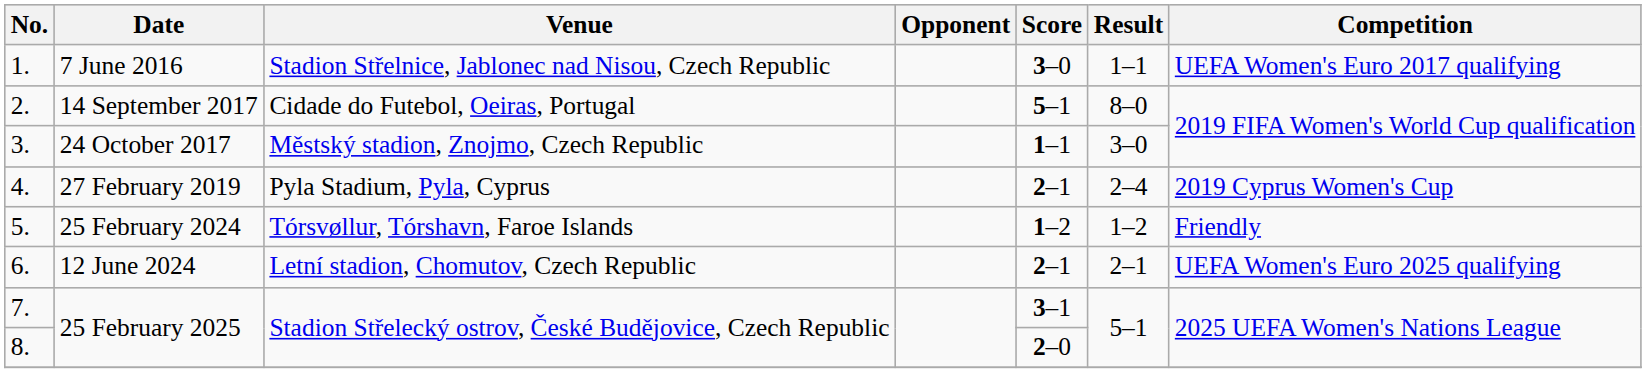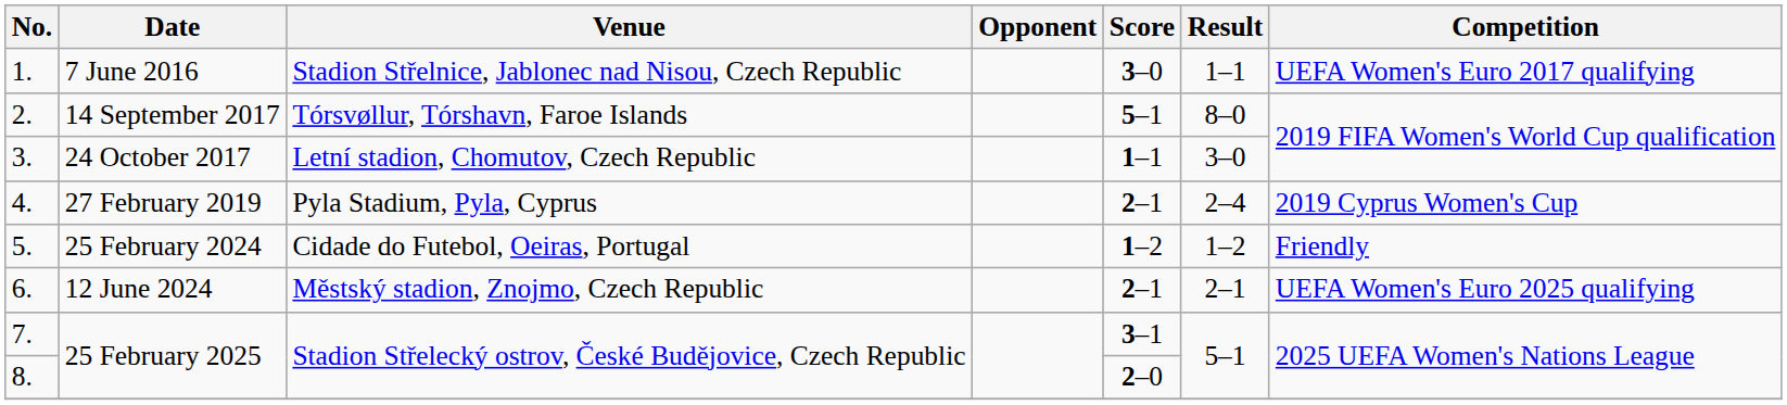 <table class="wikitable">
 <tr>
 <th>No.</th>
 <th>Date</th>
 <th>Venue</th>
 <th>Opponent</th>
 <th>Score</th>
 <th>Result</th>
 <th>Competition</th>
 </tr>
 <tr>
 <td>1.</td>
 <td>7 June 2016</td>
 <td><a href='#'>Stadion Střelnice</a>, <a href='#'>Jablonec nad Nisou</a>, Czech Republic</td>
 <td></td>
 <td align=center><strong>3</strong>–0</td>
 <td align=center>1–1</td>
 <td><a href='#'>UEFA Women's Euro 2017 qualifying</a></td>
 </tr>
 <tr>
 <td>2.</td>
 <td>14 September 2017</td>
-<td>Cidade do Futebol, <a href='#'>Oeiras</a>, Portugal</td>
+<td><a href='#'>Tórsvøllur</a>, <a href='#'>Tórshavn</a>, Faroe Islands</td>
 <td></td>
 <td align=center><strong>5</strong>–1</td>
 <td align=center>8–0</td>
 <td rowspan=2><a href='#'>2019 FIFA Women's World Cup qualification</a></td>
 </tr>
 <tr>
 <td>3.</td>
 <td>24 October 2017</td>
-<td><a href='#'>Městský stadion</a>, <a href='#'>Znojmo</a>, Czech Republic</td>
+<td><a href='#'>Letní stadion</a>, <a href='#'>Chomutov</a>, Czech Republic</td>
 <td></td>
 <td align=center><strong>1</strong>–1</td>
 <td align=center>3–0</td>
 </tr>
 <tr>
 <td>4.</td>
 <td>27 February 2019</td>
 <td>Pyla Stadium, <a href='#'>Pyla</a>, Cyprus</td>
 <td></td>
 <td align=center><strong>2</strong>–1</td>
 <td align=center>2–4</td>
 <td><a href='#'>2019 Cyprus Women's Cup</a></td>
 </tr>
 <tr>
 <td>5.</td>
 <td>25 February 2024</td>
-<td><a href='#'>Tórsvøllur</a>, <a href='#'>Tórshavn</a>, Faroe Islands</td>
+<td>Cidade do Futebol, <a href='#'>Oeiras</a>, Portugal</td>
 <td></td>
 <td align=center><strong>1</strong>–2</td>
 <td align=center>1–2</td>
 <td><a href='#'>Friendly</a></td>
 </tr>
 <tr>
 <td>6.</td>
 <td>12 June 2024</td>
-<td><a href='#'>Letní stadion</a>, <a href='#'>Chomutov</a>, Czech Republic</td>
+<td><a href='#'>Městský stadion</a>, <a href='#'>Znojmo</a>, Czech Republic</td>
 <td></td>
 <td align=center><strong>2</strong>–1</td>
 <td align=center>2–1</td>
 <td><a href='#'>UEFA Women's Euro 2025 qualifying</a></td>
 </tr>
 <tr>
 <td>7.</td>
 <td rowspan=2>25 February 2025</td>
 <td rowspan=2><a href='#'>Stadion Střelecký ostrov</a>, <a href='#'>České Budějovice</a>, Czech Republic</td>
 <td rowspan=2></td>
 <td align=center><strong>3</strong>–1</td>
 <td rowspan=2 align=center>5–1</td>
 <td rowspan=2><a href='#'>2025 UEFA Women's Nations League</a></td>
 </tr>
 <tr>
 <td>8.</td>
 <td align=center><strong>2</strong>–0</td>
 </tr>
 <tr>
 </tr>
 </table>
